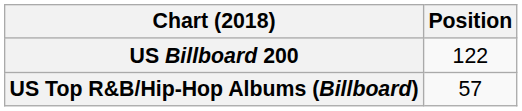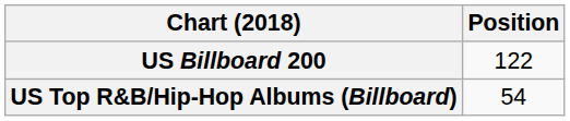 <table class="wikitable sortable plainrowheaders" style="text-align:center">
 <tr>
 <th scope="col">Chart (2018)</th>
 <th scope="col">Position</th>
 </tr>
 <tr>
 <th scope="row">US <em>Billboard</em> 200</th>
 <td>122</td>
 </tr>
 <tr>
 <th scope="row">US Top R&B/Hip-Hop Albums (<em>Billboard</em>)</th>
-<td>57</td>
+<td>54</td>
 </tr>
 </table>
